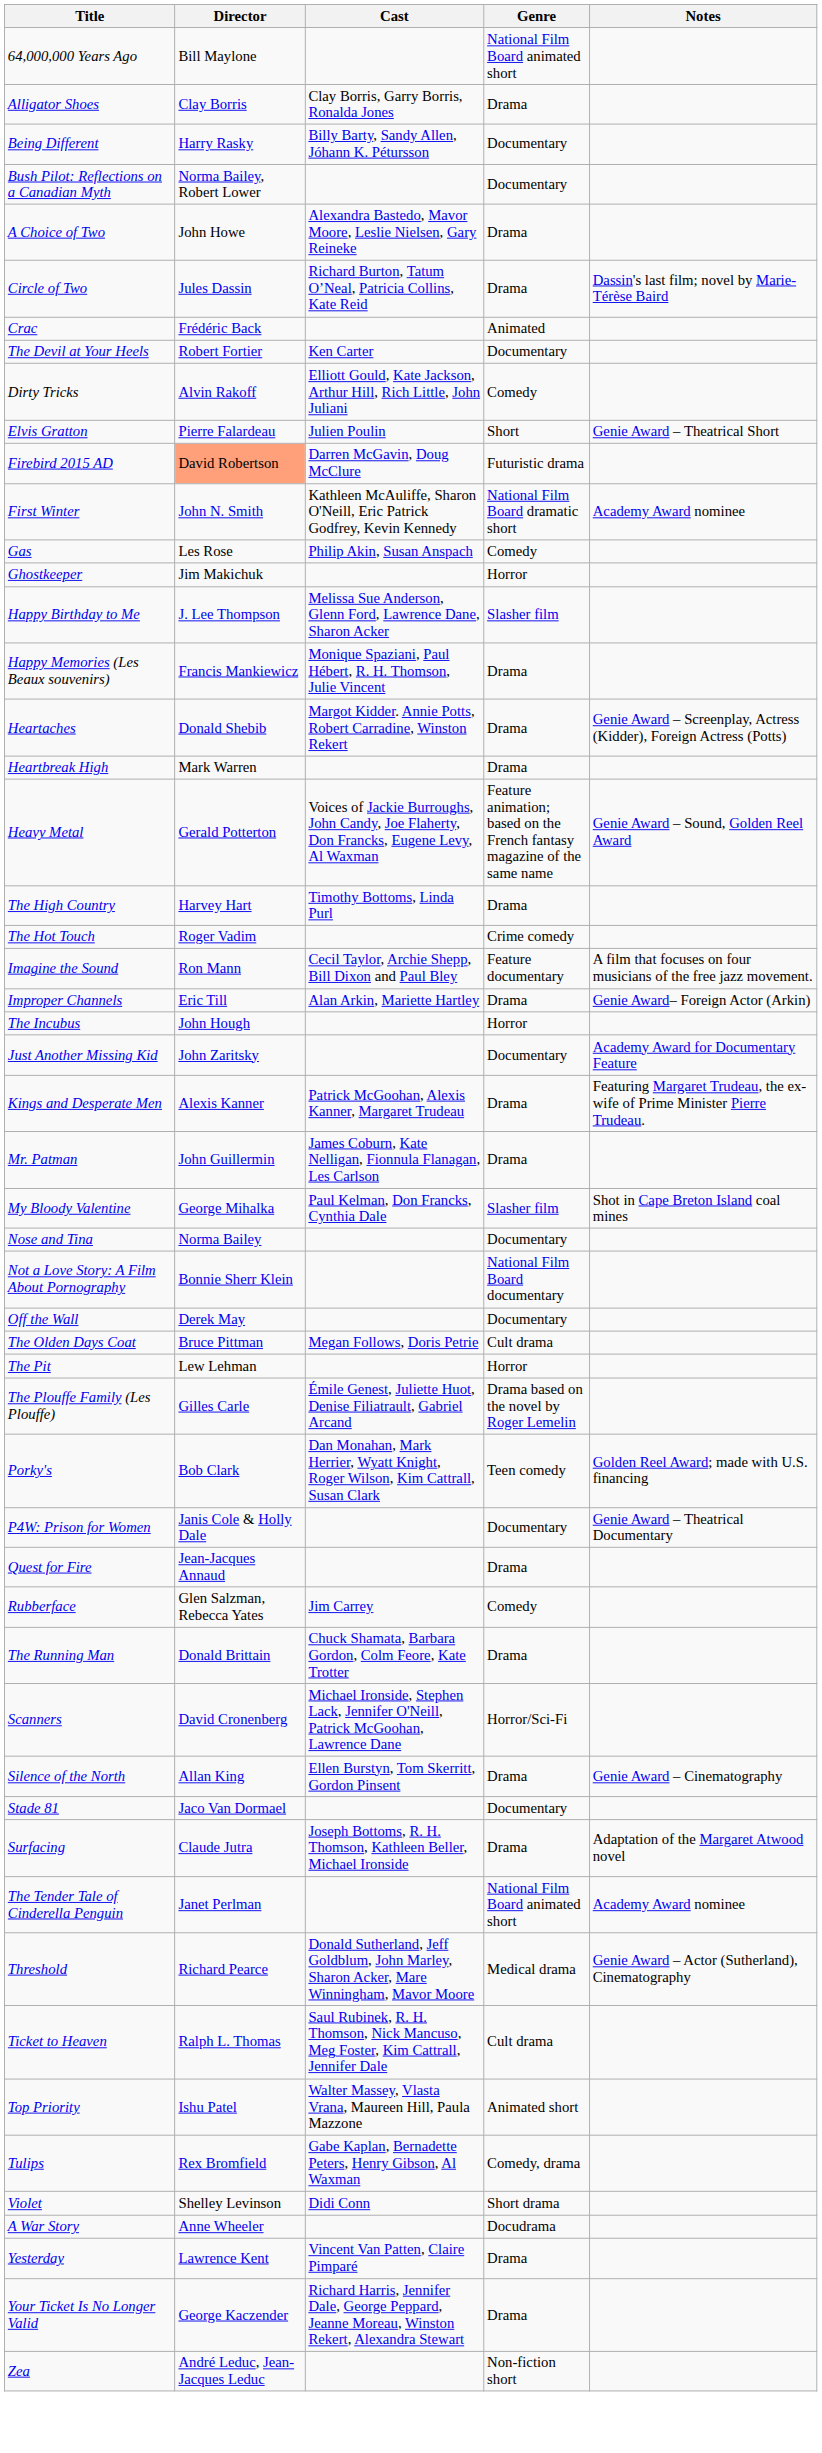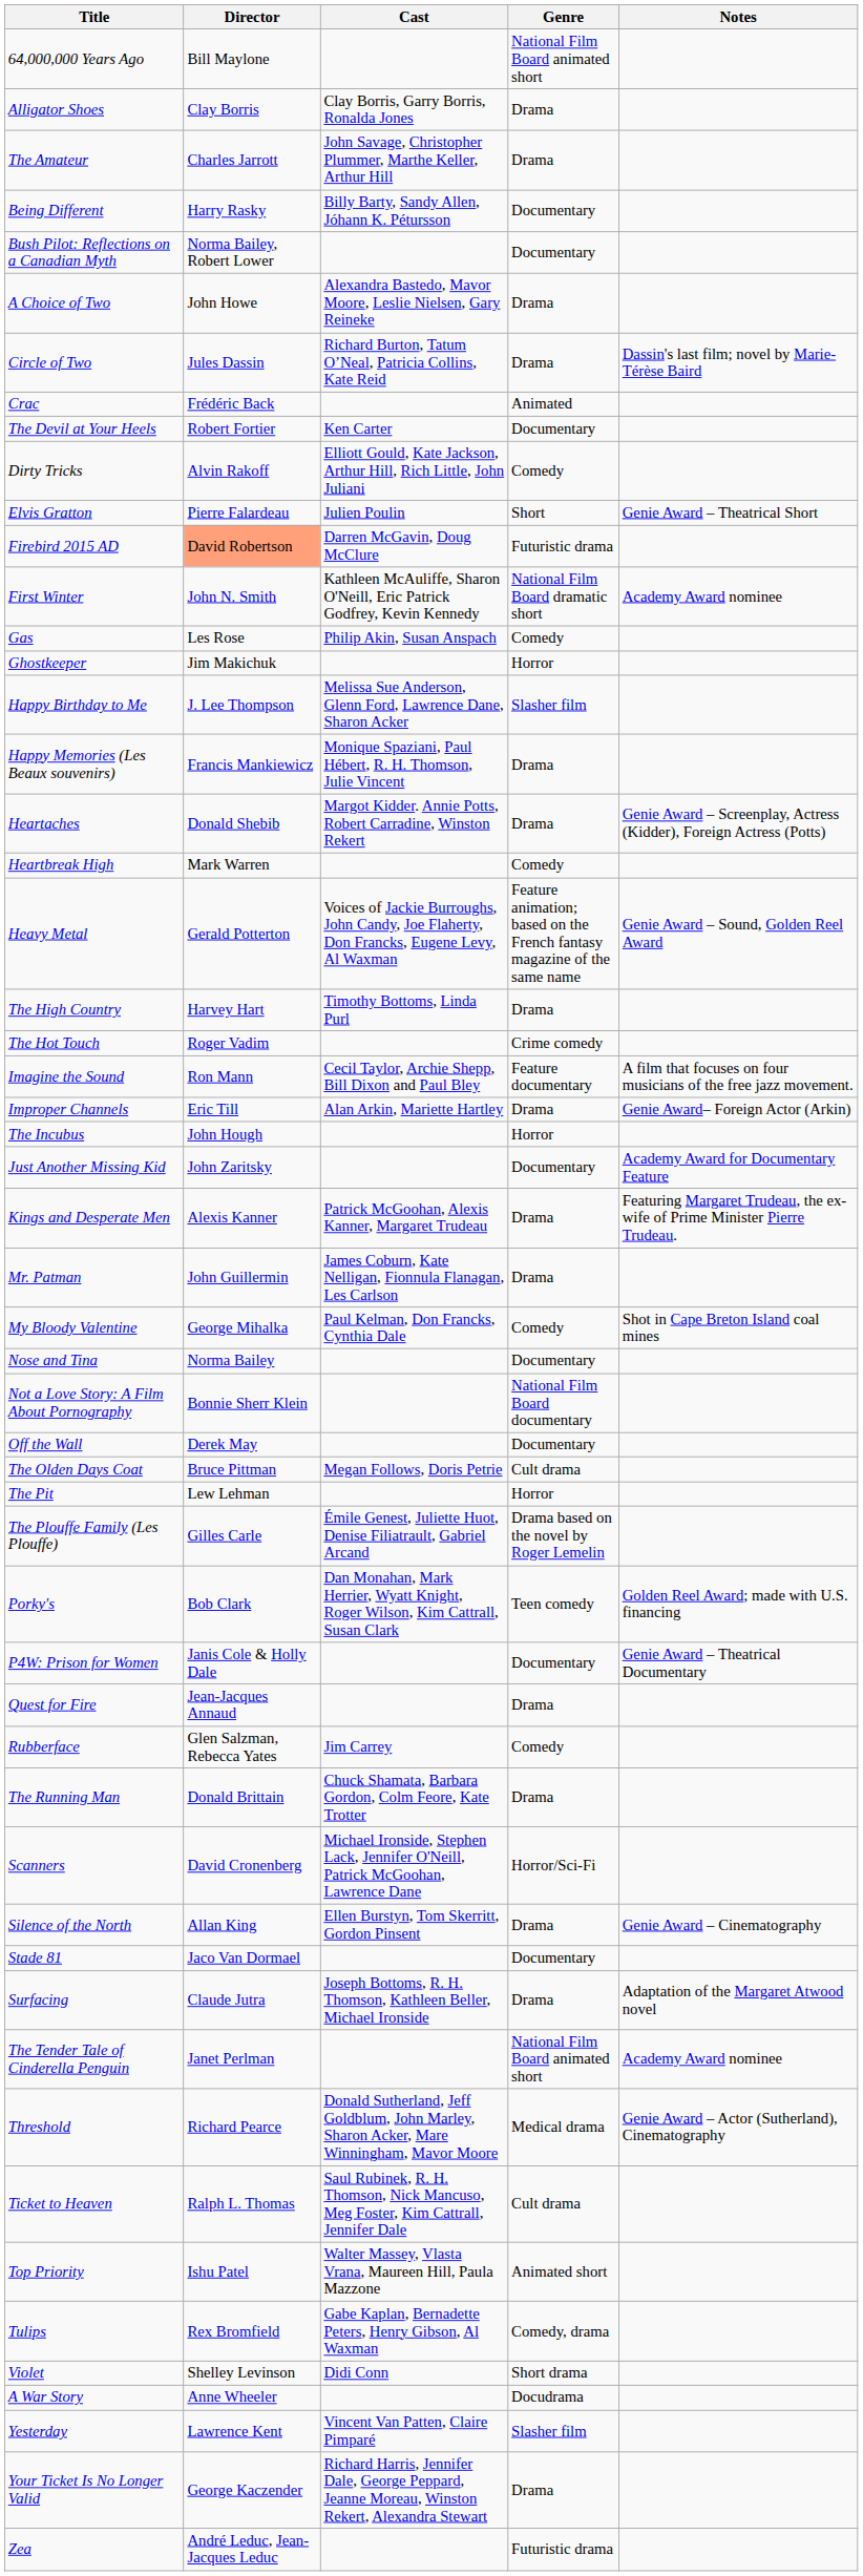 <table class="wikitable" style="width:100%;">
 <tr>
 <th style="width:21%;">Title</th>
 <th style="width:16%;">Director</th>
 <th style="width:22%;">Cast</th>
 <th style="width:13%;">Genre</th>
 <th style="width:28%;">Notes</th>
 </tr>
 <tr>
 <td><em>64,000,000 Years Ago</em></td>
 <td>Bill Maylone</td>
 <td></td>
 <td><a href='#'>National Film Board</a> animated short</td>
 <td></td>
 </tr>
 <tr>
 <td><em><a href='#'>Alligator Shoes</a></em></td>
 <td><a href='#'>Clay Borris</a></td>
 <td>Clay Borris, Garry Borris, <a href='#'>Ronalda Jones</a></td>
+<td>Drama</td>
+<td></td>
+</tr>
+<tr>
+<td><em><a href='#'>The Amateur</a></em></td>
+<td><a href='#'>Charles Jarrott</a></td>
+<td><a href='#'>John Savage</a>, <a href='#'>Christopher Plummer</a>, <a href='#'>Marthe Keller</a>, <a href='#'>Arthur Hill</a></td>
 <td>Drama</td>
 <td></td>
 </tr>
 <tr>
 <td><em><a href='#'>Being Different</a></em></td>
 <td><a href='#'>Harry Rasky</a></td>
 <td><a href='#'>Billy Barty</a>, <a href='#'>Sandy Allen</a>, <a href='#'>Jóhann K. Pétursson</a></td>
 <td>Documentary</td>
 <td></td>
 </tr>
 <tr>
 <td><em><a href='#'>Bush Pilot: Reflections on a Canadian Myth</a></em></td>
 <td><a href='#'>Norma Bailey</a>, Robert Lower</td>
 <td></td>
 <td>Documentary</td>
 <td></td>
 </tr>
 <tr>
 <td><em><a href='#'>A Choice of Two</a></em></td>
 <td>John Howe</td>
 <td><a href='#'>Alexandra Bastedo</a>, <a href='#'>Mavor Moore</a>, <a href='#'>Leslie Nielsen</a>, <a href='#'>Gary Reineke</a></td>
 <td>Drama</td>
 <td></td>
 </tr>
 <tr>
 <td><em><a href='#'>Circle of Two</a></em></td>
 <td><a href='#'>Jules Dassin</a></td>
 <td><a href='#'>Richard Burton</a>, <a href='#'>Tatum O’Neal</a>, <a href='#'>Patricia Collins</a>, <a href='#'>Kate Reid</a></td>
 <td>Drama</td>
 <td><a href='#'>Dassin</a>'s last film; novel by <a href='#'>Marie-Térèse Baird</a></td>
 </tr>
 <tr>
 <td><em><a href='#'>Crac</a></em></td>
 <td><a href='#'>Frédéric Back</a></td>
 <td></td>
 <td>Animated</td>
 <td></td>
 </tr>
 <tr>
 <td><em><a href='#'>The Devil at Your Heels</a></em></td>
 <td><a href='#'>Robert Fortier</a></td>
 <td><a href='#'>Ken Carter</a></td>
 <td>Documentary</td>
 <td></td>
 </tr>
 <tr>
 <td><em>Dirty Tricks</em></td>
 <td><a href='#'>Alvin Rakoff</a></td>
 <td><a href='#'>Elliott Gould</a>, <a href='#'>Kate Jackson</a>, <a href='#'>Arthur Hill</a>, <a href='#'>Rich Little</a>, <a href='#'>John Juliani</a></td>
 <td>Comedy</td>
 <td></td>
 </tr>
 <tr>
 <td><em><a href='#'>Elvis Gratton</a></em></td>
 <td><a href='#'>Pierre Falardeau</a></td>
 <td><a href='#'>Julien Poulin</a></td>
 <td>Short</td>
 <td><a href='#'>Genie Award</a> – Theatrical Short</td>
 </tr>
 <tr>
 <td><em><a href='#'>Firebird 2015 AD</a></em></td>
 <td style="background: lightsalmon;">David Robertson</td>
 <td><a href='#'>Darren McGavin</a>, <a href='#'>Doug McClure</a></td>
 <td>Futuristic drama</td>
 <td></td>
 </tr>
 <tr>
 <td><em><a href='#'>First Winter</a></em></td>
 <td><a href='#'>John N. Smith</a></td>
 <td>Kathleen McAuliffe, Sharon O'Neill, Eric Patrick Godfrey, Kevin Kennedy</td>
 <td><a href='#'>National Film Board</a> dramatic short</td>
 <td><a href='#'>Academy Award</a> nominee</td>
 </tr>
 <tr>
 <td><em><a href='#'>Gas</a></em></td>
 <td>Les Rose</td>
 <td><a href='#'>Philip Akin</a>, <a href='#'>Susan Anspach</a></td>
 <td>Comedy</td>
 <td></td>
 </tr>
 <tr>
 <td><em><a href='#'>Ghostkeeper</a></em></td>
 <td>Jim Makichuk</td>
 <td></td>
 <td>Horror</td>
 <td></td>
 </tr>
 <tr>
 <td><em><a href='#'>Happy Birthday to Me</a></em></td>
 <td><a href='#'>J. Lee Thompson</a></td>
 <td><a href='#'>Melissa Sue Anderson</a>, <a href='#'>Glenn Ford</a>, <a href='#'>Lawrence Dane</a>, <a href='#'>Sharon Acker</a></td>
 <td><a href='#'>Slasher film</a></td>
 <td></td>
 </tr>
 <tr>
 <td><em><a href='#'>Happy Memories</a> (Les Beaux souvenirs)</em></td>
 <td><a href='#'>Francis Mankiewicz</a></td>
 <td><a href='#'>Monique Spaziani</a>, <a href='#'>Paul Hébert</a>, <a href='#'>R. H. Thomson</a>, <a href='#'>Julie Vincent</a></td>
 <td>Drama</td>
 <td></td>
 </tr>
 <tr>
 <td><em><a href='#'>Heartaches</a></em></td>
 <td><a href='#'>Donald Shebib</a></td>
 <td><a href='#'>Margot Kidder</a>. <a href='#'>Annie Potts</a>, <a href='#'>Robert Carradine</a>, <a href='#'>Winston Rekert</a></td>
 <td>Drama</td>
 <td><a href='#'>Genie Award</a> – Screenplay, Actress (Kidder), Foreign Actress (Potts)</td>
 </tr>
 <tr>
 <td><em><a href='#'>Heartbreak High</a></em></td>
 <td>Mark Warren</td>
 <td></td>
-<td>Drama</td>
+<td>Comedy</td>
 <td></td>
 </tr>
 <tr>
 <td><em><a href='#'>Heavy Metal</a></em></td>
 <td><a href='#'>Gerald Potterton</a></td>
 <td>Voices of <a href='#'>Jackie Burroughs</a>, <a href='#'>John Candy</a>, <a href='#'>Joe Flaherty</a>, <a href='#'>Don Francks</a>, <a href='#'>Eugene Levy</a>, <a href='#'>Al Waxman</a></td>
 <td>Feature animation; based on the French fantasy magazine of the same name</td>
 <td><a href='#'>Genie Award</a> – Sound, <a href='#'>Golden Reel Award</a></td>
 </tr>
 <tr>
 <td><em><a href='#'>The High Country</a></em></td>
 <td><a href='#'>Harvey Hart</a></td>
 <td><a href='#'>Timothy Bottoms</a>, <a href='#'>Linda Purl</a></td>
 <td>Drama</td>
 <td></td>
 </tr>
 <tr>
 <td><em><a href='#'>The Hot Touch</a></em></td>
 <td><a href='#'>Roger Vadim</a></td>
 <td></td>
 <td>Crime comedy</td>
 <td></td>
 </tr>
 <tr>
 <td><em><a href='#'>Imagine the Sound</a></em></td>
 <td><a href='#'>Ron Mann</a></td>
 <td><a href='#'>Cecil Taylor</a>, <a href='#'>Archie Shepp</a>, <a href='#'>Bill Dixon</a> and <a href='#'>Paul Bley</a></td>
 <td>Feature documentary</td>
 <td>A film that focuses on four musicians of the free jazz movement.</td>
 </tr>
 <tr>
 <td><em><a href='#'>Improper Channels</a></em></td>
 <td><a href='#'>Eric Till</a></td>
 <td><a href='#'>Alan Arkin</a>, <a href='#'>Mariette Hartley</a></td>
 <td>Drama</td>
 <td><a href='#'>Genie Award</a>– Foreign Actor (Arkin)</td>
 </tr>
 <tr>
 <td><em><a href='#'>The Incubus</a></em></td>
 <td><a href='#'>John Hough</a></td>
 <td></td>
 <td>Horror</td>
 <td></td>
 </tr>
 <tr>
 <td><em><a href='#'>Just Another Missing Kid</a></em></td>
 <td><a href='#'>John Zaritsky</a></td>
 <td></td>
 <td>Documentary</td>
 <td><a href='#'>Academy Award for Documentary Feature</a></td>
 </tr>
 <tr>
 <td><em><a href='#'>Kings and Desperate Men</a></em></td>
 <td><a href='#'>Alexis Kanner</a></td>
 <td><a href='#'>Patrick McGoohan</a>, <a href='#'>Alexis Kanner</a>, <a href='#'>Margaret Trudeau</a></td>
 <td>Drama</td>
 <td>Featuring <a href='#'>Margaret Trudeau</a>, the ex-wife of Prime Minister <a href='#'>Pierre Trudeau</a>.</td>
 </tr>
 <tr>
 <td><em><a href='#'>Mr. Patman</a></em></td>
 <td><a href='#'>John Guillermin</a></td>
 <td><a href='#'>James Coburn</a>, <a href='#'>Kate Nelligan</a>, <a href='#'>Fionnula Flanagan</a>, <a href='#'>Les Carlson</a></td>
 <td>Drama</td>
 <td></td>
 </tr>
 <tr>
 <td><em><a href='#'>My Bloody Valentine</a></em></td>
 <td><a href='#'>George Mihalka</a></td>
 <td><a href='#'>Paul Kelman</a>, <a href='#'>Don Francks</a>, <a href='#'>Cynthia Dale</a></td>
-<td><a href='#'>Slasher film</a></td>
+<td>Comedy</td>
 <td>Shot in <a href='#'>Cape Breton Island</a> coal mines</td>
 </tr>
 <tr>
 <td><em><a href='#'>Nose and Tina</a></em></td>
 <td><a href='#'>Norma Bailey</a></td>
 <td></td>
 <td>Documentary</td>
 <td></td>
 </tr>
 <tr>
 <td><em><a href='#'>Not a Love Story: A Film About Pornography</a></em></td>
 <td><a href='#'>Bonnie Sherr Klein</a></td>
 <td></td>
 <td><a href='#'>National Film Board</a> documentary</td>
 <td></td>
 </tr>
 <tr>
 <td><em><a href='#'>Off the Wall</a></em></td>
 <td><a href='#'>Derek May</a></td>
 <td></td>
 <td>Documentary</td>
 <td></td>
 </tr>
 <tr>
 <td><em><a href='#'>The Olden Days Coat</a></em></td>
 <td><a href='#'>Bruce Pittman</a></td>
 <td><a href='#'>Megan Follows</a>, <a href='#'>Doris Petrie</a></td>
 <td>Cult drama</td>
 <td></td>
 </tr>
 <tr>
 <td><em><a href='#'>The Pit</a></em></td>
 <td>Lew Lehman</td>
 <td></td>
 <td>Horror</td>
 <td></td>
 </tr>
 <tr>
 <td><em><a href='#'>The Plouffe Family</a> (Les Plouffe)</em></td>
 <td><a href='#'>Gilles Carle</a></td>
 <td><a href='#'>Émile Genest</a>, <a href='#'>Juliette Huot</a>, <a href='#'>Denise Filiatrault</a>, <a href='#'>Gabriel Arcand</a></td>
 <td>Drama based on the novel by <a href='#'>Roger Lemelin</a></td>
 <td></td>
 </tr>
 <tr>
 <td><em><a href='#'>Porky's</a></em></td>
 <td><a href='#'>Bob Clark</a></td>
 <td><a href='#'>Dan Monahan</a>, <a href='#'>Mark Herrier</a>, <a href='#'>Wyatt Knight</a>, <a href='#'>Roger Wilson</a>, <a href='#'>Kim Cattrall</a>, <a href='#'>Susan Clark</a></td>
 <td>Teen comedy</td>
 <td><a href='#'>Golden Reel Award</a>; made with U.S. financing</td>
 </tr>
 <tr>
 <td><em><a href='#'>P4W: Prison for Women</a></em></td>
 <td><a href='#'>Janis Cole</a> & <a href='#'>Holly Dale</a></td>
 <td></td>
 <td>Documentary</td>
 <td><a href='#'>Genie Award</a> – Theatrical Documentary</td>
 </tr>
 <tr>
 <td><em><a href='#'>Quest for Fire</a></em></td>
 <td><a href='#'>Jean-Jacques Annaud</a></td>
 <td></td>
 <td>Drama</td>
 <td></td>
 </tr>
 <tr>
 <td><em><a href='#'>Rubberface</a></em></td>
 <td>Glen Salzman, Rebecca Yates</td>
 <td><a href='#'>Jim Carrey</a></td>
 <td>Comedy</td>
 <td></td>
 </tr>
 <tr>
 <td><em><a href='#'>The Running Man</a></em></td>
 <td><a href='#'>Donald Brittain</a></td>
 <td><a href='#'>Chuck Shamata</a>, <a href='#'>Barbara Gordon</a>, <a href='#'>Colm Feore</a>, <a href='#'>Kate Trotter</a></td>
 <td>Drama</td>
 <td></td>
 </tr>
 <tr>
 <td><em><a href='#'>Scanners</a></em></td>
 <td><a href='#'>David Cronenberg</a></td>
 <td><a href='#'>Michael Ironside</a>, <a href='#'>Stephen Lack</a>, <a href='#'>Jennifer O'Neill</a>, <a href='#'>Patrick McGoohan</a>, <a href='#'>Lawrence Dane</a></td>
 <td>Horror/Sci-Fi</td>
 <td></td>
 </tr>
 <tr>
 <td><em><a href='#'>Silence of the North</a></em></td>
 <td><a href='#'>Allan King</a></td>
 <td><a href='#'>Ellen Burstyn</a>, <a href='#'>Tom Skerritt</a>, <a href='#'>Gordon Pinsent</a></td>
 <td>Drama</td>
 <td><a href='#'>Genie Award</a> – Cinematography</td>
 </tr>
 <tr>
 <td><em><a href='#'>Stade 81</a></em></td>
 <td><a href='#'>Jaco Van Dormael</a></td>
 <td></td>
 <td>Documentary</td>
 <td></td>
 </tr>
 <tr>
 <td><em><a href='#'>Surfacing</a></em></td>
 <td><a href='#'>Claude Jutra</a></td>
 <td><a href='#'>Joseph Bottoms</a>, <a href='#'>R. H. Thomson</a>, <a href='#'>Kathleen Beller</a>, <a href='#'>Michael Ironside</a></td>
 <td>Drama</td>
 <td>Adaptation of the <a href='#'>Margaret Atwood</a> novel</td>
 </tr>
 <tr>
 <td><em><a href='#'>The Tender Tale of Cinderella Penguin</a></em></td>
 <td><a href='#'>Janet Perlman</a></td>
 <td></td>
 <td><a href='#'>National Film Board</a> animated short</td>
 <td><a href='#'>Academy Award</a> nominee</td>
 </tr>
 <tr>
 <td><em><a href='#'>Threshold</a></em></td>
 <td><a href='#'>Richard Pearce</a></td>
 <td><a href='#'>Donald Sutherland</a>, <a href='#'>Jeff Goldblum</a>, <a href='#'>John Marley</a>, <a href='#'>Sharon Acker</a>, <a href='#'>Mare Winningham</a>, <a href='#'>Mavor Moore</a></td>
 <td>Medical drama</td>
 <td><a href='#'>Genie Award</a> – Actor (Sutherland), Cinematography</td>
 </tr>
 <tr>
 <td><em><a href='#'>Ticket to Heaven</a></em></td>
 <td><a href='#'>Ralph L. Thomas</a></td>
 <td><a href='#'>Saul Rubinek</a>, <a href='#'>R. H. Thomson</a>, <a href='#'>Nick Mancuso</a>, <a href='#'>Meg Foster</a>, <a href='#'>Kim Cattrall</a>, <a href='#'>Jennifer Dale</a></td>
 <td>Cult drama</td>
 <td></td>
 </tr>
 <tr>
 <td><em><a href='#'>Top Priority</a></em></td>
 <td><a href='#'>Ishu Patel</a></td>
 <td><a href='#'>Walter Massey</a>, <a href='#'>Vlasta Vrana</a>, Maureen Hill, Paula Mazzone</td>
 <td>Animated short</td>
 <td></td>
 </tr>
 <tr>
 <td><em><a href='#'>Tulips</a></em></td>
 <td><a href='#'>Rex Bromfield</a></td>
 <td><a href='#'>Gabe Kaplan</a>, <a href='#'>Bernadette Peters</a>, <a href='#'>Henry Gibson</a>, <a href='#'>Al Waxman</a></td>
 <td>Comedy, drama</td>
 <td></td>
 </tr>
 <tr>
 <td><em><a href='#'>Violet</a></em></td>
 <td>Shelley Levinson</td>
 <td><a href='#'>Didi Conn</a></td>
 <td>Short drama</td>
 <td></td>
 </tr>
 <tr>
 <td><em><a href='#'>A War Story</a></em></td>
 <td><a href='#'>Anne Wheeler</a></td>
 <td></td>
 <td>Docudrama</td>
 <td></td>
 </tr>
 <tr>
 <td><em><a href='#'>Yesterday</a></em></td>
 <td><a href='#'>Lawrence Kent</a></td>
 <td><a href='#'>Vincent Van Patten</a>, <a href='#'>Claire Pimparé</a></td>
-<td>Drama</td>
+<td><a href='#'>Slasher film</a></td>
 <td></td>
 </tr>
 <tr>
 <td><em><a href='#'>Your Ticket Is No Longer Valid</a></em></td>
 <td><a href='#'>George Kaczender</a></td>
 <td><a href='#'>Richard Harris</a>, <a href='#'>Jennifer Dale</a>, <a href='#'>George Peppard</a>, <a href='#'>Jeanne Moreau</a>, <a href='#'>Winston Rekert</a>, <a href='#'>Alexandra Stewart</a></td>
 <td>Drama</td>
 <td></td>
 </tr>
 <tr>
 <td><em><a href='#'>Zea</a></em></td>
 <td><a href='#'>André Leduc</a>, <a href='#'>Jean-Jacques Leduc</a></td>
 <td></td>
-<td>Non-fiction short</td>
+<td>Futuristic drama</td>
 <td></td>
 </tr>
 </table>
